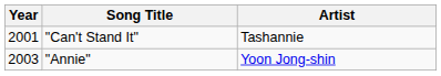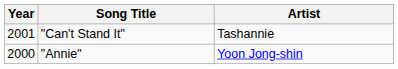 <table class="wikitable" style="width:500px">
 <tr>
 <th width=10>Year</th>
 <th>Song Title</th>
 <th>Artist</th>
 </tr>
 <tr>
 <td>2001</td>
 <td>"Can't Stand It" </td>
 <td>Tashannie</td>
 </tr>
 <tr>
-<td>2003</td>
+<td>2000</td>
 <td>"Annie" </td>
 <td><a href='#'>Yoon Jong-shin</a></td>
 </tr>
 </table>
